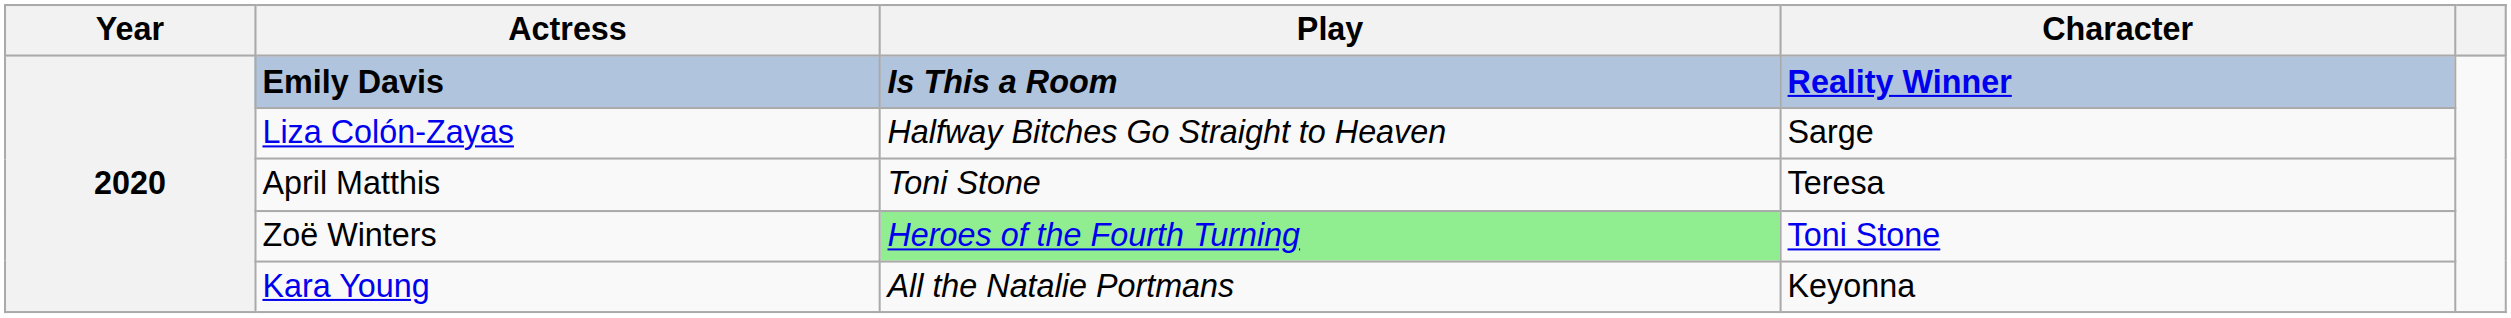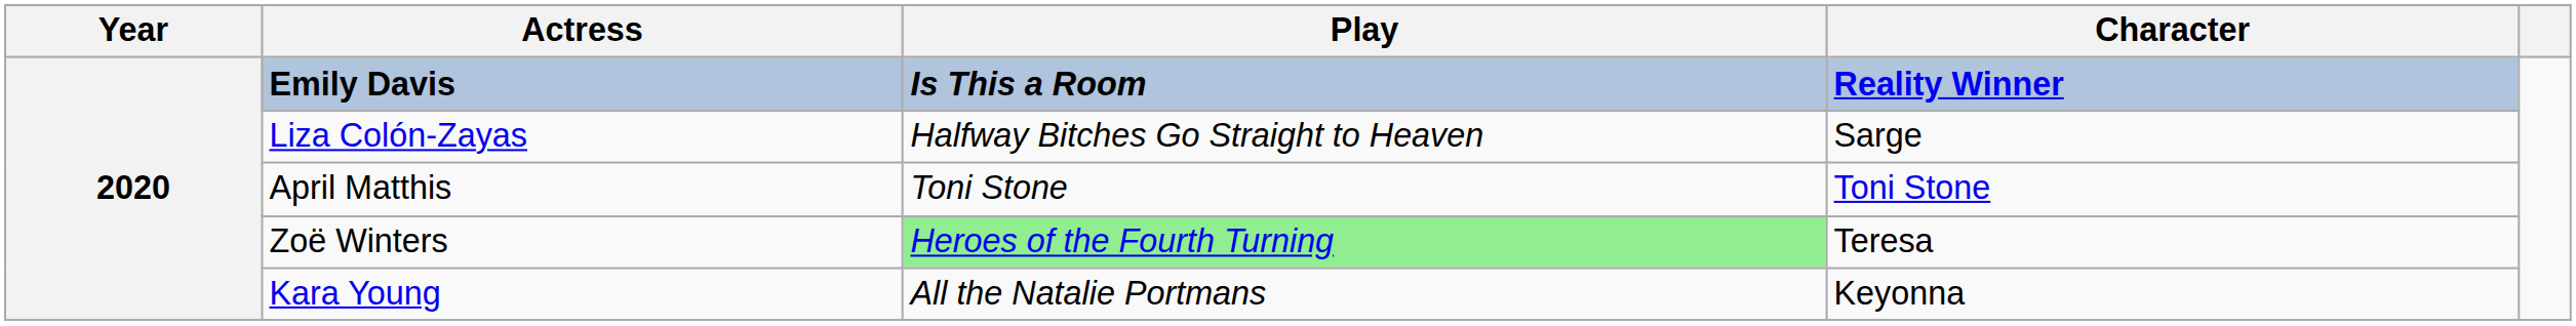 <table class="wikitable" style="width:98%;">
 <tr style="background:#bebebe;">
 <th scope="col" style="width:10%;">Year</th>
 <th scope="col" style="width:25%;">Actress</th>
 <th scope="col" style="width:36%;">Play</th>
 <th scope="col" style="width:27%;">Character</th>
 <th scope="col" style="width:2%;" class="unsortable"></th>
 </tr>
 <tr>
 <th rowspan="6" align="center">2020</th>
 <td style="background:#B0C4DE"><strong>Emily Davis</strong></td>
 <td style="background:#B0C4DE"><strong><em>Is This a Room</em></strong></td>
 <td style="background:#B0C4DE"><strong><a href='#'>Reality Winner</a></strong></td>
 <td rowspan=5></td>
 </tr>
 <tr>
 <td><a href='#'>Liza Colón-Zayas</a></td>
 <td><em>Halfway Bitches Go Straight to Heaven</em></td>
 <td>Sarge</td>
 </tr>
 <tr>
 <td>April Matthis</td>
 <td><em>Toni Stone</em></td>
-<td>Teresa</td>
+<td><a href='#'>Toni Stone</a></td>
 </tr>
 <tr>
 <td>Zoë Winters</td>
 <td style="background: lightgreen;"><em><a href='#'>Heroes of the Fourth Turning</a></em></td>
-<td><a href='#'>Toni Stone</a></td>
+<td>Teresa</td>
 </tr>
 <tr>
 <td><a href='#'>Kara Young</a></td>
 <td><em>All the Natalie Portmans</em></td>
 <td>Keyonna</td>
 </tr>
 </table>
